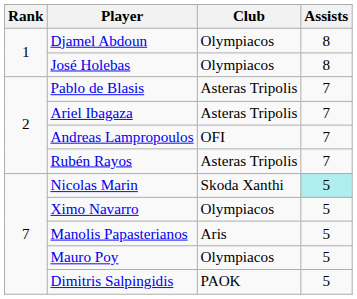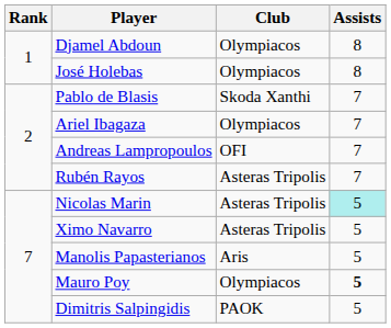 <table class="wikitable" style="text-align:center">
 <tr>
 <th>Rank</th>
 <th>Player</th>
 <th>Club</th>
 <th>Assists</th>
 </tr>
 <tr>
 <td rowspan="2">1</td>
 <td align="left"> <a href='#'>Djamel Abdoun</a></td>
 <td align="left">Olympiacos</td>
 <td>8</td>
 </tr>
 <tr>
 <td align="left"> <a href='#'>José Holebas</a></td>
 <td align="left">Olympiacos</td>
 <td>8</td>
 </tr>
 <tr>
 <td rowspan="4">2</td>
 <td align="left"> <a href='#'>Pablo de Blasis</a></td>
-<td align="left">Asteras Tripolis</td>
+<td align="left">Skoda Xanthi</td>
 <td>7</td>
 </tr>
 <tr>
 <td align="left"> <a href='#'>Ariel Ibagaza</a></td>
-<td align="left">Asteras Tripolis</td>
+<td align="left">Olympiacos</td>
 <td>7</td>
 </tr>
 <tr>
 <td align="left"> <a href='#'>Andreas Lampropoulos</a></td>
 <td align="left">OFI</td>
 <td>7</td>
 </tr>
 <tr>
 <td align="left"> <a href='#'>Rubén Rayos</a></td>
 <td align="left">Asteras Tripolis</td>
 <td>7</td>
 </tr>
 <tr>
 <td rowspan="5">7</td>
 <td align="left"> <a href='#'>Nicolas Marin</a></td>
-<td align="left">Skoda Xanthi</td>
+<td align="left">Asteras Tripolis</td>
 <td style="background: paleturquoise;">5</td>
 </tr>
 <tr>
 <td align="left"> <a href='#'>Ximo Navarro</a></td>
-<td align="left">Olympiacos</td>
+<td align="left">Asteras Tripolis</td>
 <td>5</td>
 </tr>
 <tr>
 <td align="left"> <a href='#'>Manolis Papasterianos</a></td>
 <td align="left">Aris</td>
 <td>5</td>
 </tr>
 <tr>
 <td align="left"> <a href='#'>Mauro Poy</a></td>
 <td align="left">Olympiacos</td>
-<td>5</td>
+<td><strong>5</strong></td>
 </tr>
 <tr>
 <td align="left"> <a href='#'>Dimitris Salpingidis</a></td>
 <td align="left">PAOK</td>
 <td>5</td>
 </tr>
 </table>
